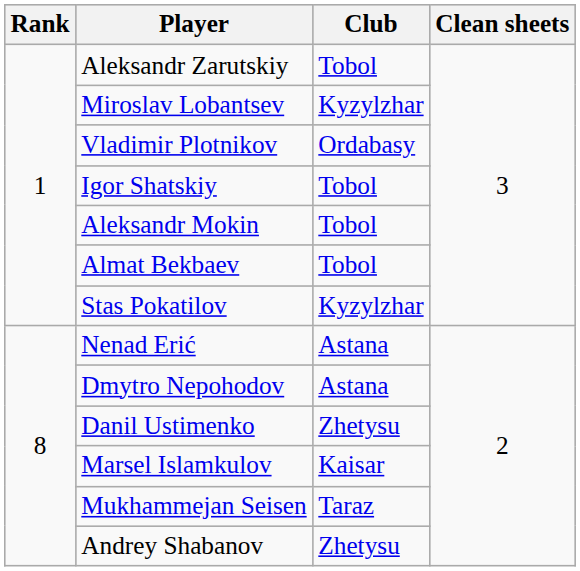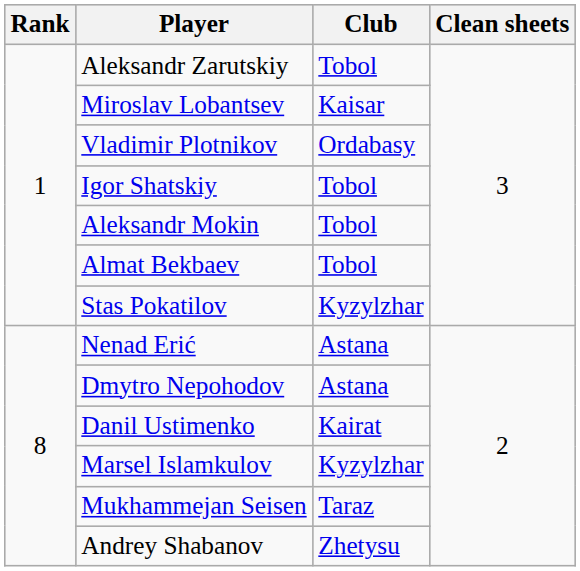 <table class="wikitable">
 <tr>
 <th>Rank</th>
 <th>Player</th>
 <th>Club</th>
 <th>Clean sheets</th>
 </tr>
 <tr>
 <td rowspan=7 align=center>1</td>
 <td> Aleksandr Zarutskiy</td>
 <td><a href='#'>Tobol</a></td>
 <td rowspan=7 align=center>3</td>
 </tr>
 <tr>
 <td> <a href='#'>Miroslav Lobantsev</a></td>
-<td><a href='#'>Kyzylzhar</a></td>
+<td><a href='#'>Kaisar</a></td>
 </tr>
 <tr>
 <td> <a href='#'>Vladimir Plotnikov</a></td>
 <td><a href='#'>Ordabasy</a></td>
 </tr>
 <tr>
 <td> <a href='#'>Igor Shatskiy</a></td>
 <td><a href='#'>Tobol</a></td>
 </tr>
 <tr>
 <td> <a href='#'>Aleksandr Mokin</a></td>
 <td><a href='#'>Tobol</a></td>
 </tr>
 <tr>
 <td> <a href='#'>Almat Bekbaev</a></td>
 <td><a href='#'>Tobol</a></td>
 </tr>
 <tr>
 <td> <a href='#'>Stas Pokatilov</a></td>
 <td><a href='#'>Kyzylzhar</a></td>
 </tr>
 <tr>
 <td rowspan=6 align=center>8</td>
 <td> <a href='#'>Nenad Erić</a></td>
 <td><a href='#'>Astana</a></td>
 <td rowspan=6 align=center>2</td>
 </tr>
 <tr>
 <td> <a href='#'>Dmytro Nepohodov</a></td>
 <td><a href='#'>Astana</a></td>
 </tr>
 <tr>
 <td> <a href='#'>Danil Ustimenko</a></td>
-<td><a href='#'>Zhetysu</a></td>
+<td><a href='#'>Kairat</a></td>
 </tr>
 <tr>
 <td> <a href='#'>Marsel Islamkulov</a></td>
-<td><a href='#'>Kaisar</a></td>
+<td><a href='#'>Kyzylzhar</a></td>
 </tr>
 <tr>
 <td> <a href='#'>Mukhammejan Seisen</a></td>
 <td><a href='#'>Taraz</a></td>
 </tr>
 <tr>
 <td> Andrey Shabanov</td>
 <td><a href='#'>Zhetysu</a></td>
 </tr>
 </table>
